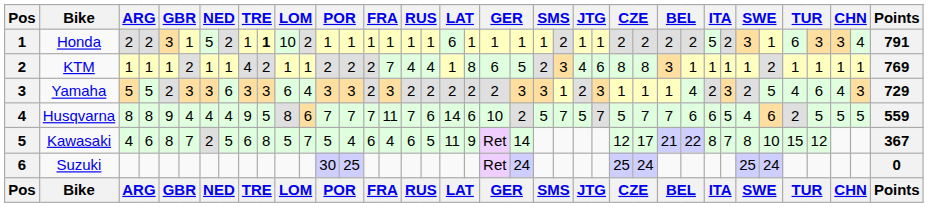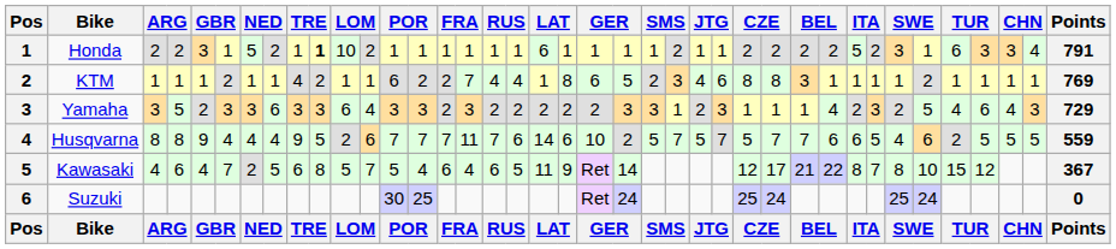 <table class="wikitable" style="font-size: 80%; text-align:center">
 <tr valign="top">
 <th valign="middle">Pos</th>
 <th valign="middle">Bike</th>
 <th colspan=2><a href='#'>ARG</a><br></th>
 <th colspan=2><a href='#'>GBR</a><br></th>
 <th colspan=2><a href='#'>NED</a><br></th>
 <th colspan=2><a href='#'>TRE</a><br></th>
 <th colspan=2><a href='#'>LOM</a><br></th>
 <th colspan=2><a href='#'>POR</a><br></th>
 <th colspan=2><a href='#'>FRA</a><br></th>
 <th colspan=2><a href='#'>RUS</a><br></th>
 <th colspan=2><a href='#'>LAT</a><br></th>
 <th colspan=2><a href='#'>GER</a><br></th>
 <th colspan=2><a href='#'>SMS</a><br></th>
 <th colspan=2><a href='#'>JTG</a><br></th>
 <th colspan=2><a href='#'>CZE</a><br></th>
 <th colspan=2><a href='#'>BEL</a><br></th>
 <th colspan=2><a href='#'>ITA</a><br></th>
 <th colspan=2><a href='#'>SWE</a><br></th>
 <th colspan=2><a href='#'>TUR</a><br></th>
 <th colspan=2><a href='#'>CHN</a><br></th>
 <th valign="middle">Points</th>
 </tr>
 <tr>
 <th>1</th>
 <td><a href='#'>Honda</a></td>
 <td style="background:#dfdfdf;">2</td>
 <td style="background:#dfdfdf;">2</td>
 <td style="background:#ffdf9f;">3</td>
 <td style="background:#ffffbf;">1</td>
 <td style="background:#dfffdf;">5</td>
 <td style="background:#dfdfdf;">2</td>
 <td style="background:#ffffbf;">1</td>
 <td style="background:#ffffbf;"><strong>1</strong></td>
 <td style="background:#dfffdf;">10</td>
 <td style="background:#dfdfdf;">2</td>
 <td style="background:#ffffbf;">1</td>
 <td style="background:#ffffbf;">1</td>
 <td style="background:#ffffbf;">1</td>
 <td style="background:#ffffbf;">1</td>
 <td style="background:#ffffbf;">1</td>
 <td style="background:#ffffbf;">1</td>
 <td style="background:#dfffdf;">6</td>
 <td style="background:#ffffbf;">1</td>
 <td style="background:#ffffbf;">1</td>
 <td style="background:#ffffbf;">1</td>
 <td style="background:#ffffbf;">1</td>
 <td style="background:#dfdfdf;">2</td>
 <td style="background:#ffffbf;">1</td>
 <td style="background:#ffffbf;">1</td>
 <td style="background:#dfdfdf;">2</td>
 <td style="background:#dfdfdf;">2</td>
 <td style="background:#dfdfdf;">2</td>
 <td style="background:#dfdfdf;">2</td>
 <td style="background:#dfffdf;">5</td>
 <td style="background:#dfdfdf;">2</td>
 <td style="background:#ffdf9f;">3</td>
 <td style="background:#ffffbf;">1</td>
 <td style="background:#dfffdf;">6</td>
 <td style="background:#ffdf9f;">3</td>
 <td style="background:#ffdf9f;">3</td>
 <td style="background:#dfffdf;">4</td>
 <th>791</th>
 </tr>
 <tr>
 <th>2</th>
 <td><a href='#'>KTM</a></td>
 <td style="background:#ffffbf;">1</td>
 <td style="background:#ffffbf;">1</td>
 <td style="background:#ffffbf;">1</td>
 <td style="background:#dfdfdf;">2</td>
 <td style="background:#ffffbf;">1</td>
 <td style="background:#ffffbf;">1</td>
 <td style="background:#dfdfdf;">4</td>
 <td style="background:#dfdfdf;">2</td>
 <td style="background:#ffffbf;">1</td>
 <td style="background:#ffffbf;">1</td>
-<td style="background:#dfdfdf;">2</td>
+<td style="background:#dfdfdf;">6</td>
 <td style="background:#dfdfdf;">2</td>
 <td style="background:#dfdfdf;">2</td>
 <td style="background:#dfffdf;">7</td>
 <td style="background:#dfffdf;">4</td>
 <td style="background:#dfffdf;">4</td>
 <td style="background:#ffffbf;">1</td>
 <td style="background:#dfffdf;">8</td>
 <td style="background:#dfffdf;">6</td>
 <td style="background:#dfffdf;">5</td>
 <td style="background:#dfdfdf;">2</td>
 <td style="background:#ffdf9f;">3</td>
 <td style="background:#dfffdf;">4</td>
 <td style="background:#dfffdf;">6</td>
 <td style="background:#dfffdf;">8</td>
 <td style="background:#dfffdf;">8</td>
 <td style="background:#ffdf9f;">3</td>
 <td style="background:#ffffbf;">1</td>
 <td style="background:#ffffbf;">1</td>
 <td style="background:#ffffbf;">1</td>
 <td style="background:#ffffbf;">1</td>
 <td style="background:#dfdfdf;">2</td>
 <td style="background:#ffffbf;">1</td>
 <td style="background:#ffffbf;">1</td>
 <td style="background:#ffffbf;">1</td>
 <td style="background:#ffffbf;">1</td>
 <th>769</th>
 </tr>
 <tr>
 <th>3</th>
 <td><a href='#'>Yamaha</a></td>
-<td style="background:#ffdf9f;">5</td>
+<td style="background:#ffdf9f;">3</td>
 <td style="background:#dfffdf;">5</td>
 <td style="background:#dfdfdf;">2</td>
 <td style="background:#ffdf9f;">3</td>
 <td style="background:#ffdf9f;">3</td>
 <td style="background:#dfffdf;">6</td>
 <td style="background:#ffdf9f;">3</td>
 <td style="background:#ffdf9f;">3</td>
 <td style="background:#dfffdf;">6</td>
 <td style="background:#dfffdf;">4</td>
 <td style="background:#ffdf9f;">3</td>
 <td style="background:#ffdf9f;">3</td>
 <td style="background:#dfdfdf;">2</td>
 <td style="background:#ffdf9f;">3</td>
 <td style="background:#dfdfdf;">2</td>
 <td style="background:#dfdfdf;">2</td>
 <td style="background:#dfdfdf;">2</td>
 <td style="background:#dfdfdf;">2</td>
 <td style="background:#dfdfdf;">2</td>
 <td style="background:#ffdf9f;">3</td>
 <td style="background:#ffdf9f;">3</td>
 <td style="background:#ffffbf;">1</td>
 <td style="background:#dfdfdf;">2</td>
 <td style="background:#ffdf9f;">3</td>
 <td style="background:#ffffbf;">1</td>
 <td style="background:#ffffbf;">1</td>
 <td style="background:#ffffbf;">1</td>
 <td style="background:#dfffdf;">4</td>
 <td style="background:#dfdfdf;">2</td>
 <td style="background:#ffdf9f;">3</td>
 <td style="background:#dfdfdf;">2</td>
 <td style="background:#dfffdf;">5</td>
 <td style="background:#dfffdf;">4</td>
 <td style="background:#dfffdf;">6</td>
 <td style="background:#dfffdf;">4</td>
 <td style="background:#ffdf9f;">3</td>
 <th>729</th>
 </tr>
 <tr>
 <th>4</th>
 <td><a href='#'>Husqvarna</a></td>
 <td style="background:#dfffdf;">8</td>
 <td style="background:#dfffdf;">8</td>
 <td style="background:#dfffdf;">9</td>
 <td style="background:#dfffdf;">4</td>
 <td style="background:#dfffdf;">4</td>
 <td style="background:#dfffdf;">4</td>
 <td style="background:#dfffdf;">9</td>
 <td style="background:#dfffdf;">5</td>
-<td style="background:#dfdfdf;">8</td>
+<td style="background:#dfdfdf;">2</td>
 <td style="background:#ffdf9f;">6</td>
 <td style="background:#dfffdf;">7</td>
 <td style="background:#dfffdf;">7</td>
 <td style="background:#dfffdf;">7</td>
 <td style="background:#dfffdf;">11</td>
 <td style="background:#dfffdf;">7</td>
 <td style="background:#dfffdf;">6</td>
 <td style="background:#dfffdf;">14</td>
 <td style="background:#dfffdf;">6</td>
 <td style="background:#dfffdf;">10</td>
 <td style="background:#dfdfdf;">2</td>
 <td style="background:#dfffdf;">5</td>
 <td style="background:#dfffdf;">7</td>
 <td style="background:#dfffdf;">5</td>
 <td style="background:#dfdfdf;">7</td>
 <td style="background:#dfffdf;">5</td>
 <td style="background:#dfffdf;">7</td>
 <td style="background:#dfffdf;">7</td>
 <td style="background:#dfffdf;">6</td>
 <td style="background:#dfffdf;">6</td>
 <td style="background:#dfffdf;">5</td>
 <td style="background:#dfffdf;">4</td>
 <td style="background:#ffdf9f;">6</td>
 <td style="background:#dfdfdf;">2</td>
 <td style="background:#dfffdf;">5</td>
 <td style="background:#dfffdf;">5</td>
 <td style="background:#dfffdf;">5</td>
 <th>559</th>
 </tr>
 <tr>
 <th>5</th>
 <td><a href='#'>Kawasaki</a></td>
 <td style="background:#dfffdf;">4</td>
 <td style="background:#dfffdf;">6</td>
-<td style="background:#dfffdf;">8</td>
+<td style="background:#dfffdf;">4</td>
 <td style="background:#dfffdf;">7</td>
 <td style="background:#dfdfdf;">2</td>
 <td style="background:#dfffdf;">5</td>
 <td style="background:#dfffdf;">6</td>
 <td style="background:#dfffdf;">8</td>
 <td style="background:#dfffdf;">5</td>
 <td style="background:#dfffdf;">7</td>
 <td style="background:#dfffdf;">5</td>
 <td style="background:#dfffdf;">4</td>
 <td style="background:#dfffdf;">6</td>
 <td style="background:#dfffdf;">4</td>
 <td style="background:#dfffdf;">6</td>
 <td style="background:#dfffdf;">5</td>
 <td style="background:#dfffdf;">11</td>
 <td style="background:#dfffdf;">9</td>
 <td style="background:#efcfff;">Ret</td>
 <td style="background:#dfffdf;">14</td>
 <td></td>
 <td></td>
 <td></td>
 <td></td>
 <td style="background:#dfffdf;">12</td>
 <td style="background:#dfffdf;">17</td>
 <td style="background:#cfcfff;">21</td>
 <td style="background:#cfcfff;">22</td>
 <td style="background:#dfffdf;">8</td>
 <td style="background:#dfffdf;">7</td>
 <td style="background:#dfffdf;">8</td>
 <td style="background:#dfffdf;">10</td>
 <td style="background:#dfffdf;">15</td>
 <td style="background:#dfffdf;">12</td>
 <td></td>
 <td></td>
 <th>367</th>
 </tr>
 <tr>
 <th>6</th>
 <td><a href='#'>Suzuki</a></td>
 <td></td>
 <td></td>
 <td></td>
 <td></td>
 <td></td>
 <td></td>
 <td></td>
 <td></td>
 <td></td>
 <td></td>
 <td style="background:#cfcfff;">30</td>
 <td style="background:#cfcfff;">25</td>
 <td></td>
 <td></td>
 <td></td>
 <td></td>
 <td></td>
 <td></td>
 <td style="background:#efcfff;">Ret</td>
 <td style="background:#cfcfff;">24</td>
 <td></td>
 <td></td>
 <td></td>
 <td></td>
 <td style="background:#cfcfff;">25</td>
 <td style="background:#cfcfff;">24</td>
 <td></td>
 <td></td>
 <td></td>
 <td></td>
 <td style="background:#cfcfff;">25</td>
 <td style="background:#cfcfff;">24</td>
 <td></td>
 <td></td>
 <td></td>
 <td></td>
 <th>0</th>
 </tr>
 <tr valign="top">
 <th valign="middle">Pos</th>
 <th valign="middle">Bike</th>
 <th colspan=2><a href='#'>ARG</a><br></th>
 <th colspan=2><a href='#'>GBR</a><br></th>
 <th colspan=2><a href='#'>NED</a><br></th>
 <th colspan=2><a href='#'>TRE</a><br></th>
 <th colspan=2><a href='#'>LOM</a><br></th>
 <th colspan=2><a href='#'>POR</a><br></th>
 <th colspan=2><a href='#'>FRA</a><br></th>
 <th colspan=2><a href='#'>RUS</a><br></th>
 <th colspan=2><a href='#'>LAT</a><br></th>
 <th colspan=2><a href='#'>GER</a><br></th>
 <th colspan=2><a href='#'>SMS</a><br></th>
 <th colspan=2><a href='#'>JTG</a><br></th>
 <th colspan=2><a href='#'>CZE</a><br></th>
 <th colspan=2><a href='#'>BEL</a><br></th>
 <th colspan=2><a href='#'>ITA</a><br></th>
 <th colspan=2><a href='#'>SWE</a><br></th>
 <th colspan=2><a href='#'>TUR</a><br></th>
 <th colspan=2><a href='#'>CHN</a><br></th>
 <th valign="middle">Points</th>
 </tr>
 </table>
